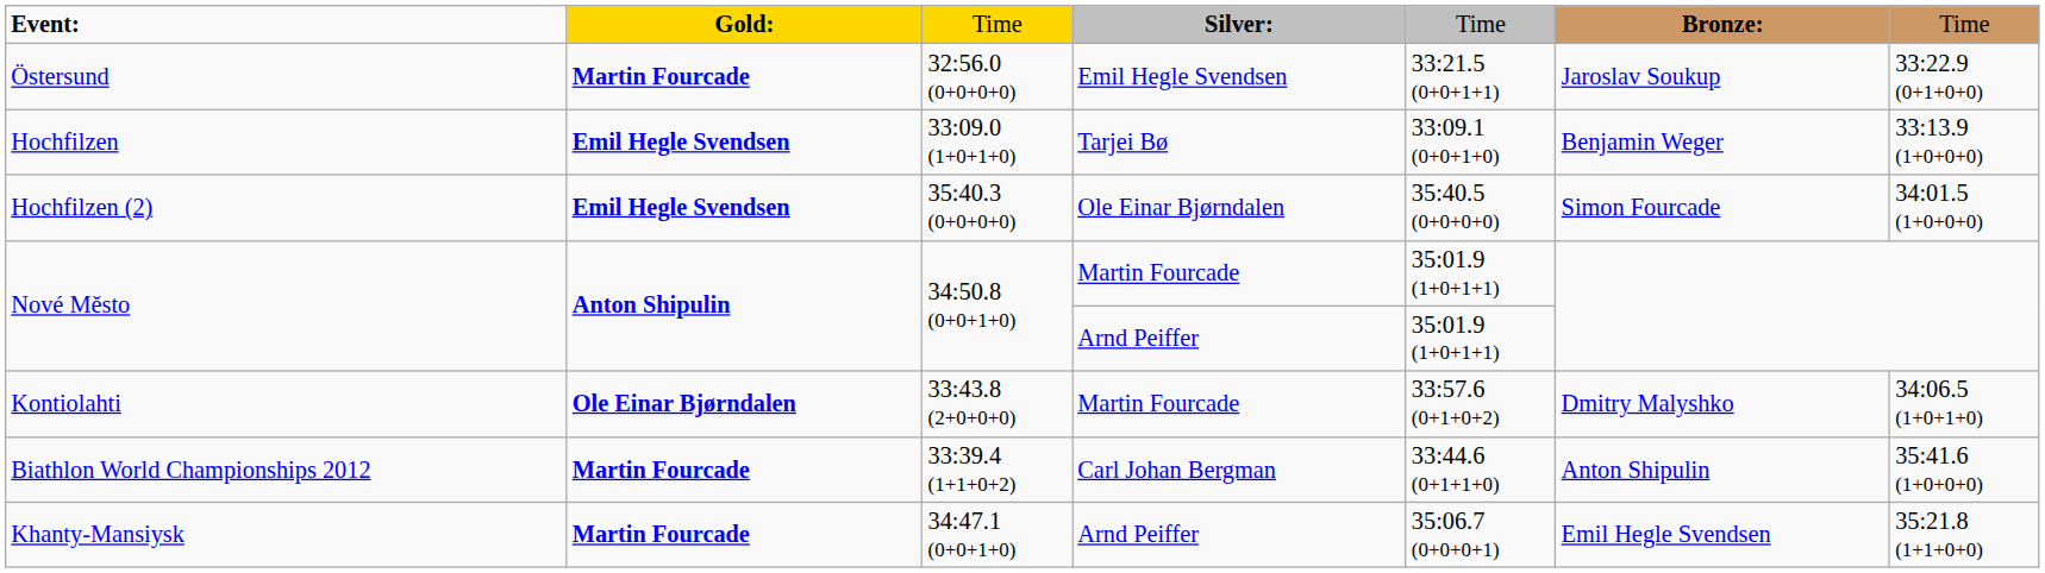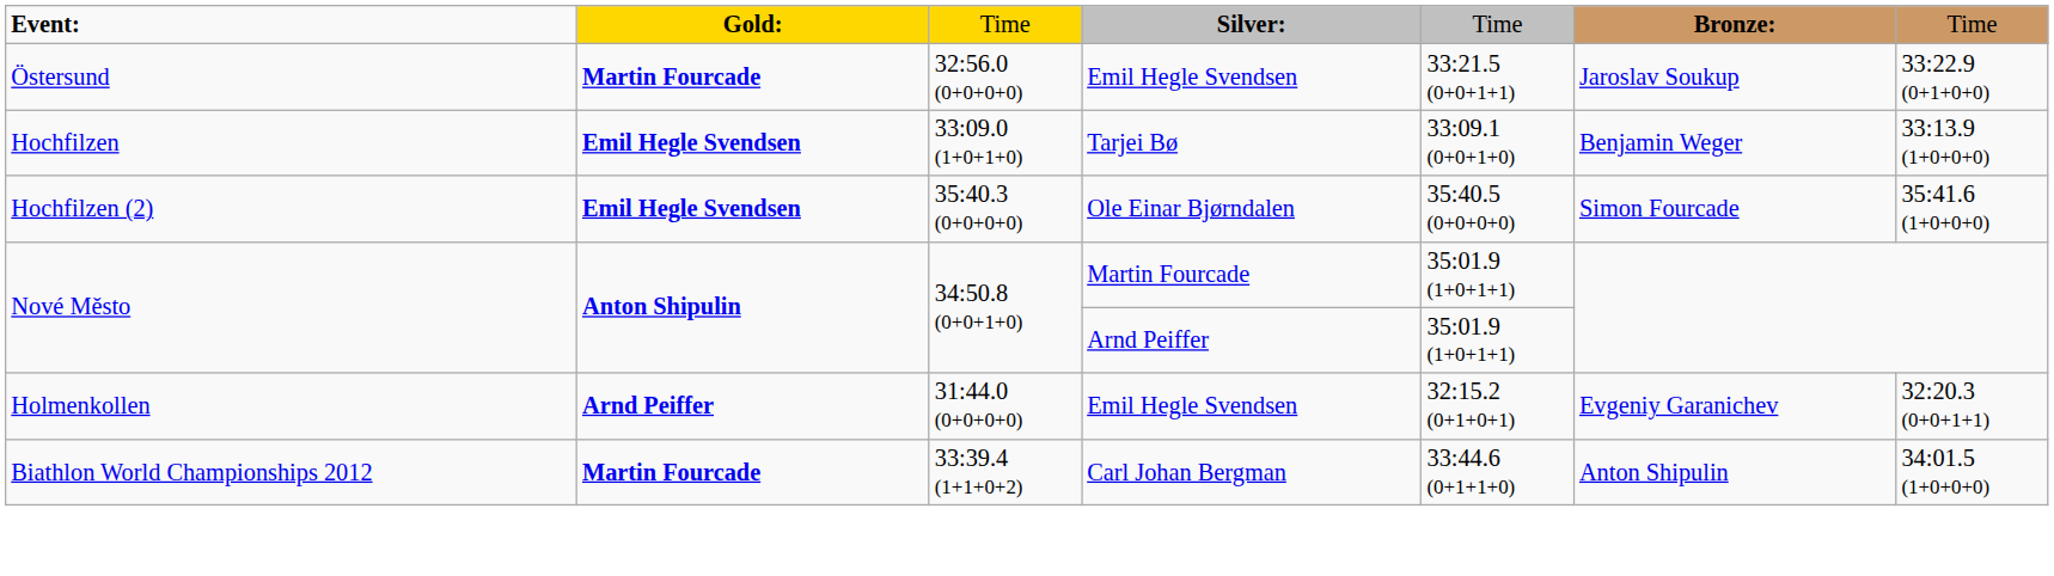 <table class="wikitable" width=85%>
 <tr>
 <td><strong>Event:</strong></td>
 <td style="text-align:center;background-color:gold;"><strong>Gold:</strong></td>
 <td style="text-align:center;background-color:gold;">Time</td>
 <td style="text-align:center;background-color:silver;"><strong>Silver:</strong></td>
 <td style="text-align:center;background-color:silver;">Time</td>
 <td style="text-align:center;background-color:#CC9966;"><strong>Bronze:</strong></td>
 <td style="text-align:center;background-color:#CC9966;">Time</td>
 </tr>
 <tr>
 <td><a href='#'>Östersund</a><br></td>
 <td><strong><a href='#'>Martin Fourcade</a></strong><br><small></small></td>
 <td>32:56.0<br><small>(0+0+0+0)</small></td>
 <td><a href='#'>Emil Hegle Svendsen</a><br><small></small></td>
 <td>33:21.5<br><small>(0+0+1+1)</small></td>
 <td><a href='#'>Jaroslav Soukup</a><br><small></small></td>
 <td>33:22.9<br><small>(0+1+0+0)</small></td>
 </tr>
 <tr>
 <td><a href='#'>Hochfilzen</a><br></td>
 <td><strong><a href='#'>Emil Hegle Svendsen</a></strong><br><small></small></td>
 <td>33:09.0<br><small>(1+0+1+0)</small></td>
 <td><a href='#'>Tarjei Bø</a><br><small></small></td>
 <td>33:09.1<br><small>(0+0+1+0)</small></td>
 <td><a href='#'>Benjamin Weger</a><br><small></small></td>
 <td>33:13.9<br><small>(1+0+0+0)</small></td>
 </tr>
 <tr>
 <td><a href='#'>Hochfilzen (2)</a><br></td>
 <td><strong><a href='#'>Emil Hegle Svendsen</a></strong><br><small></small></td>
 <td>35:40.3<br><small>(0+0+0+0)</small></td>
 <td><a href='#'>Ole Einar Bjørndalen</a><br><small></small></td>
 <td>35:40.5<br><small>(0+0+0+0)</small></td>
 <td><a href='#'>Simon Fourcade</a><br><small></small></td>
-<td>34:01.5<br><small>(1+0+0+0)</small></td>
+<td>35:41.6<br><small>(1+0+0+0)</small></td>
 </tr>
 <tr>
 <td rowspan=2><a href='#'>Nové Město</a><br><em></em></td>
 <td rowspan=2><strong><a href='#'>Anton Shipulin</a></strong><br><small></small></td>
 <td rowspan=2>34:50.8<br><small>(0+0+1+0)</small></td>
 <td><a href='#'>Martin Fourcade</a><br><small></small></td>
 <td>35:01.9<br><small>(1+0+1+1)</small></td>
 </tr>
 <tr>
 <td><a href='#'>Arnd Peiffer</a><br><small></small></td>
 <td>35:01.9<br><small>(1+0+1+1)</small></td>
 </tr>
 <tr>
-<td><a href='#'>Kontiolahti</a><br></td>
-<td><strong><a href='#'>Ole Einar Bjørndalen</a></strong><br><small></small></td>
-<td>33:43.8<br><small>(2+0+0+0)</small></td>
-<td><a href='#'>Martin Fourcade</a><br><small></small></td>
-<td>33:57.6<br><small>(0+1+0+2)</small></td>
-<td><a href='#'>Dmitry Malyshko</a><br><small></small></td>
-<td>34:06.5<br><small>(1+0+1+0)</small></td>
+<td><a href='#'>Holmenkollen</a><br></td>
+<td><strong><a href='#'>Arnd Peiffer</a></strong><br><small></small></td>
+<td>31:44.0<br><small>(0+0+0+0)</small></td>
+<td><a href='#'>Emil Hegle Svendsen</a><br><small></small></td>
+<td>32:15.2<br><small>(0+1+0+1)</small></td>
+<td><a href='#'>Evgeniy Garanichev</a><br><small></small></td>
+<td>32:20.3<br><small>(0+0+1+1)</small></td>
 </tr>
 <tr>
 <td><a href='#'>Biathlon World Championships 2012</a><br></td>
 <td><strong><a href='#'>Martin Fourcade</a></strong> <br><small></small></td>
 <td>33:39.4<br><small>(1+1+0+2)</small></td>
 <td><a href='#'>Carl Johan Bergman</a><br><small></small></td>
 <td>33:44.6<br><small>(0+1+1+0)</small></td>
 <td><a href='#'>Anton Shipulin</a><br><small></small></td>
-<td>35:41.6<br><small>(1+0+0+0)</small></td>
-</tr>
-<tr>
-<td><a href='#'>Khanty-Mansiysk</a><br></td>
-<td><strong><a href='#'>Martin Fourcade</a></strong> <br><small></small></td>
-<td>34:47.1<br><small>(0+0+1+0)</small></td>
-<td><a href='#'>Arnd Peiffer</a><br><small></small></td>
-<td>35:06.7<br><small>(0+0+0+1)</small></td>
-<td><a href='#'>Emil Hegle Svendsen</a><br><small></small></td>
-<td>35:21.8<br><small>(1+1+0+0)</small></td>
+<td>34:01.5<br><small>(1+0+0+0)</small></td>
 </tr>
 </table>
